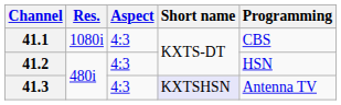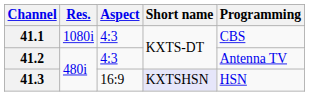 <table class="wikitable">
 <tr>
 <th scope = "col"><a href='#'>Channel</a></th>
 <th scope = "col"><a href='#'>Res.</a></th>
 <th scope = "col"><a href='#'>Aspect</a></th>
 <th scope = "col">Short name</th>
 <th scope = "col">Programming</th>
 </tr>
 <tr>
 <th scope = "row">41.1</th>
 <td><a href='#'>1080i</a></td>
 <td><a href='#'>4:3</a></td>
 <td rowspan=2>KXTS-DT</td>
 <td><a href='#'>CBS</a></td>
 </tr>
 <tr>
 <th scope = "row">41.2</th>
 <td rowspan=2><a href='#'>480i</a></td>
 <td><a href='#'>4:3</a></td>
-<td><a href='#'>HSN</a></td>
+<td><a href='#'>Antenna TV</a></td>
 </tr>
 <tr>
 <th scope = "row">41.3</th>
-<td><a href='#'>4:3</a></td>
+<td>16:9</td>
 <td style="background: lavender;">KXTSHSN</td>
-<td><a href='#'>Antenna TV</a></td>
+<td><a href='#'>HSN</a></td>
 </tr>
 </table>
